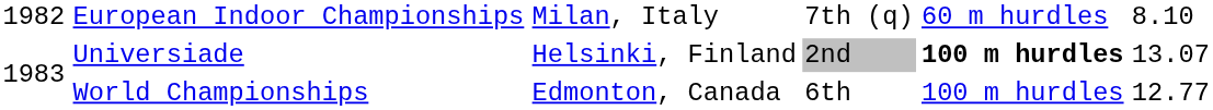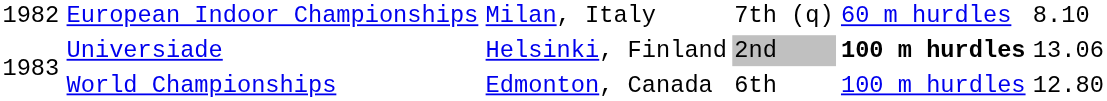 <table>
 <tr>
 <td>1982</td>
 <td><a href='#'>European Indoor Championships</a></td>
 <td><a href='#'>Milan</a>, Italy</td>
 <td>7th (q)</td>
 <td><a href='#'>60 m hurdles</a></td>
 <td>8.10</td>
 </tr>
 <tr>
 <td rowspan=2>1983</td>
 <td><a href='#'>Universiade</a></td>
 <td><a href='#'>Helsinki</a>, Finland</td>
 <td bgcolor=silver>2nd</td>
 <td><strong>100 m hurdles</strong></td>
-<td>13.07</td>
+<td>13.06</td>
 </tr>
 <tr>
 <td><a href='#'>World Championships</a></td>
 <td><a href='#'>Edmonton</a>, Canada</td>
 <td>6th</td>
 <td><a href='#'>100 m hurdles</a></td>
-<td>12.77 </td>
+<td>12.80 </td>
 </tr>
 </table>
